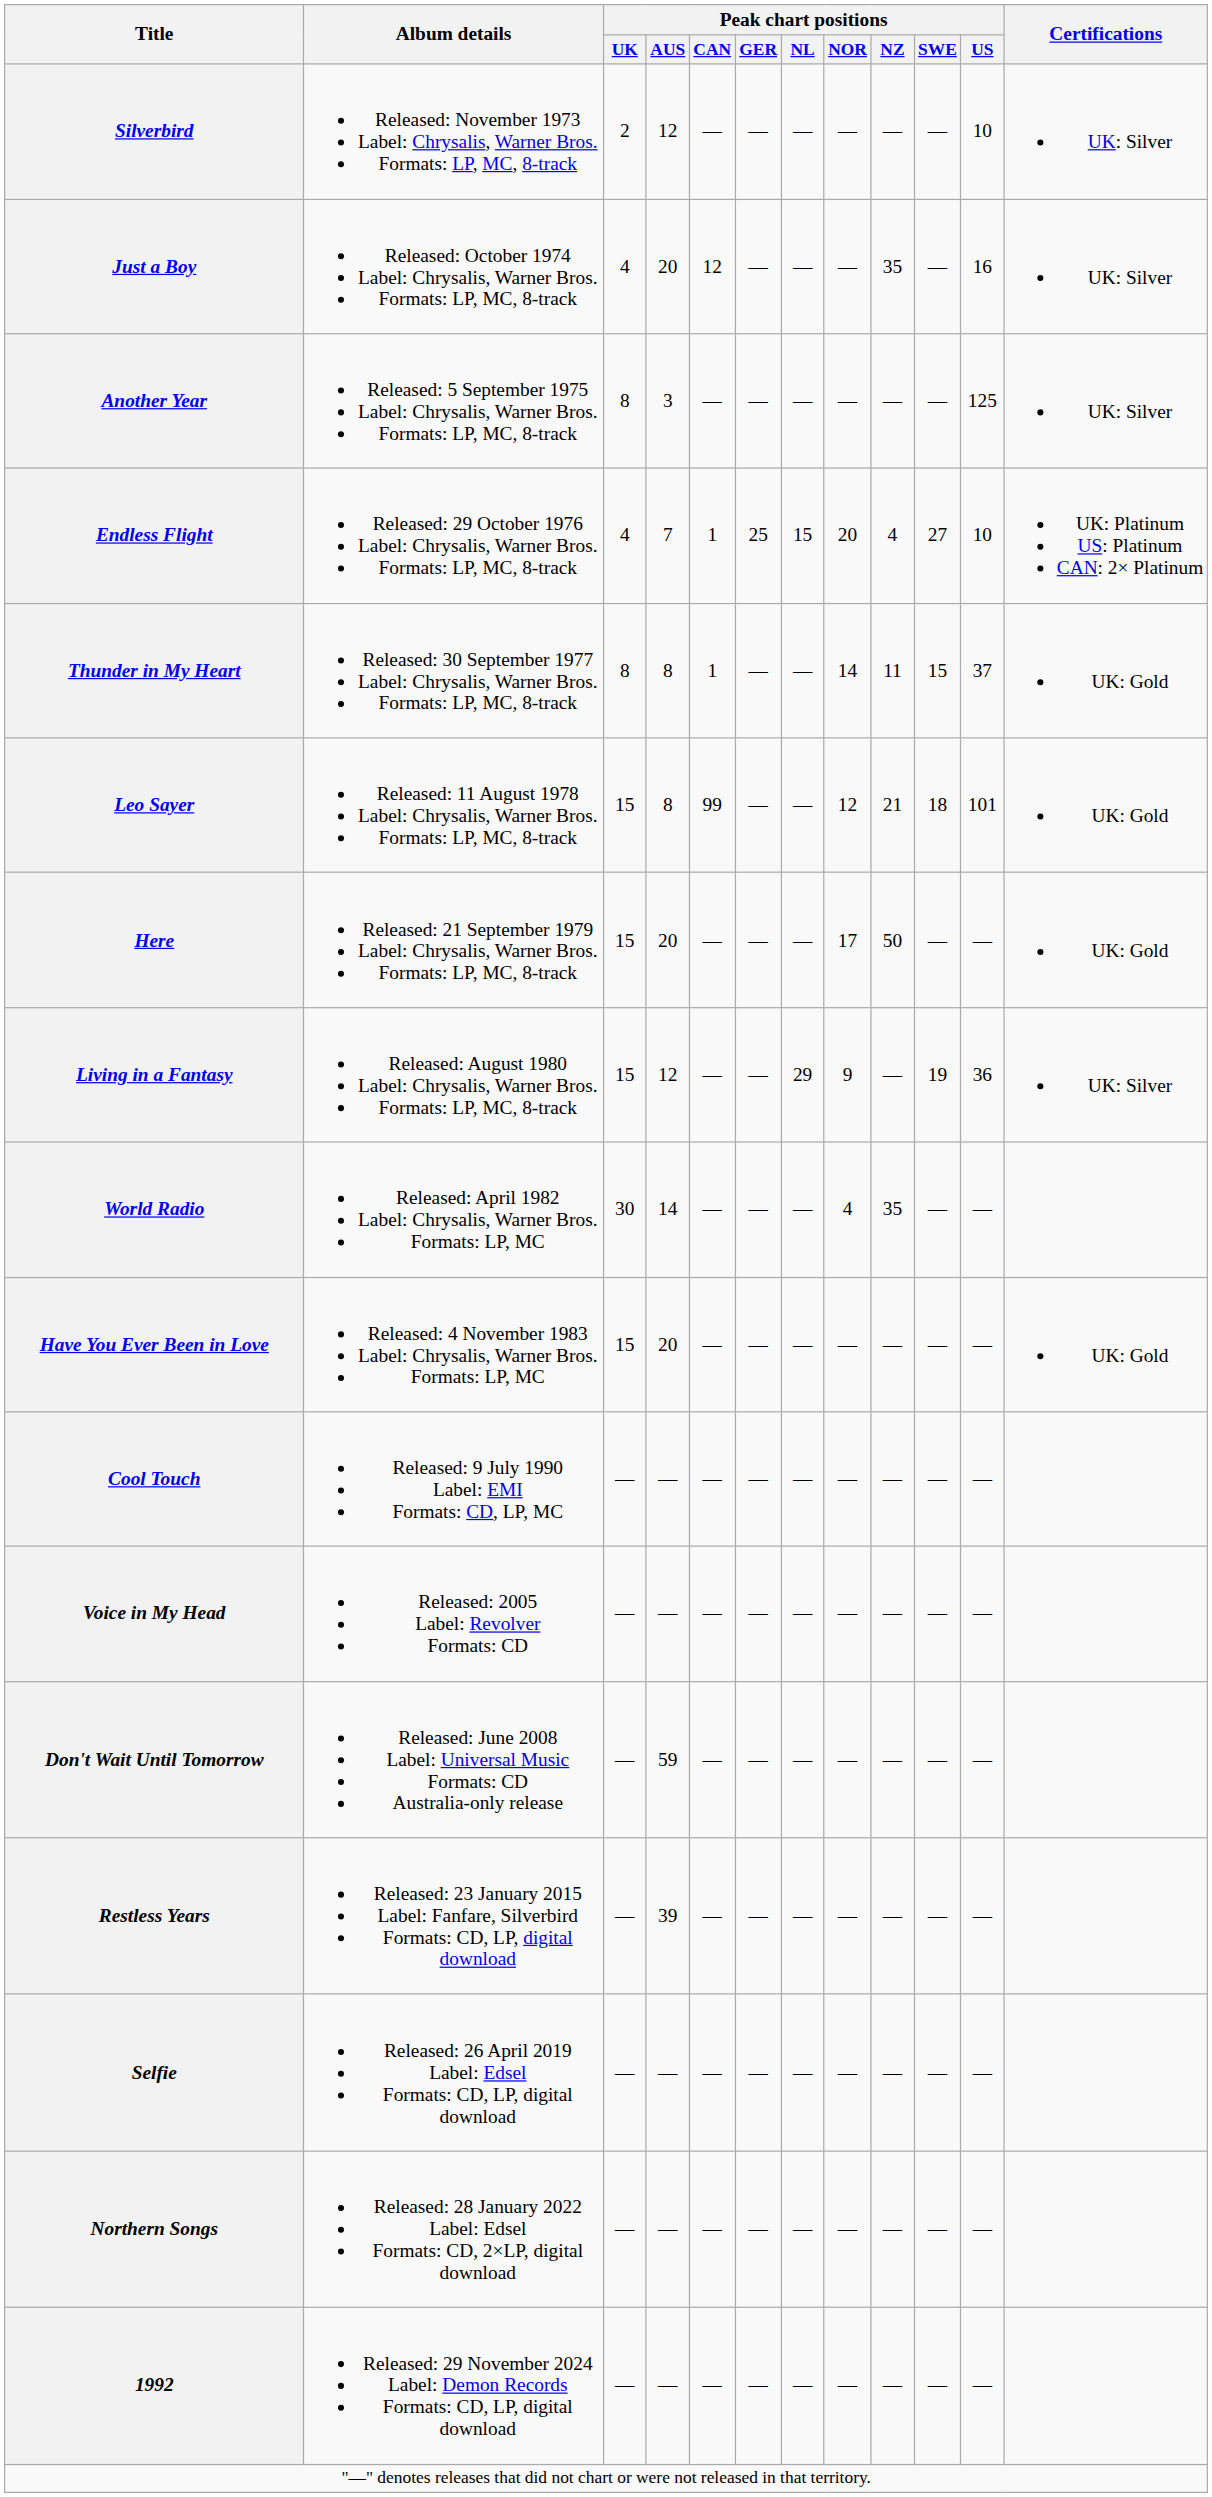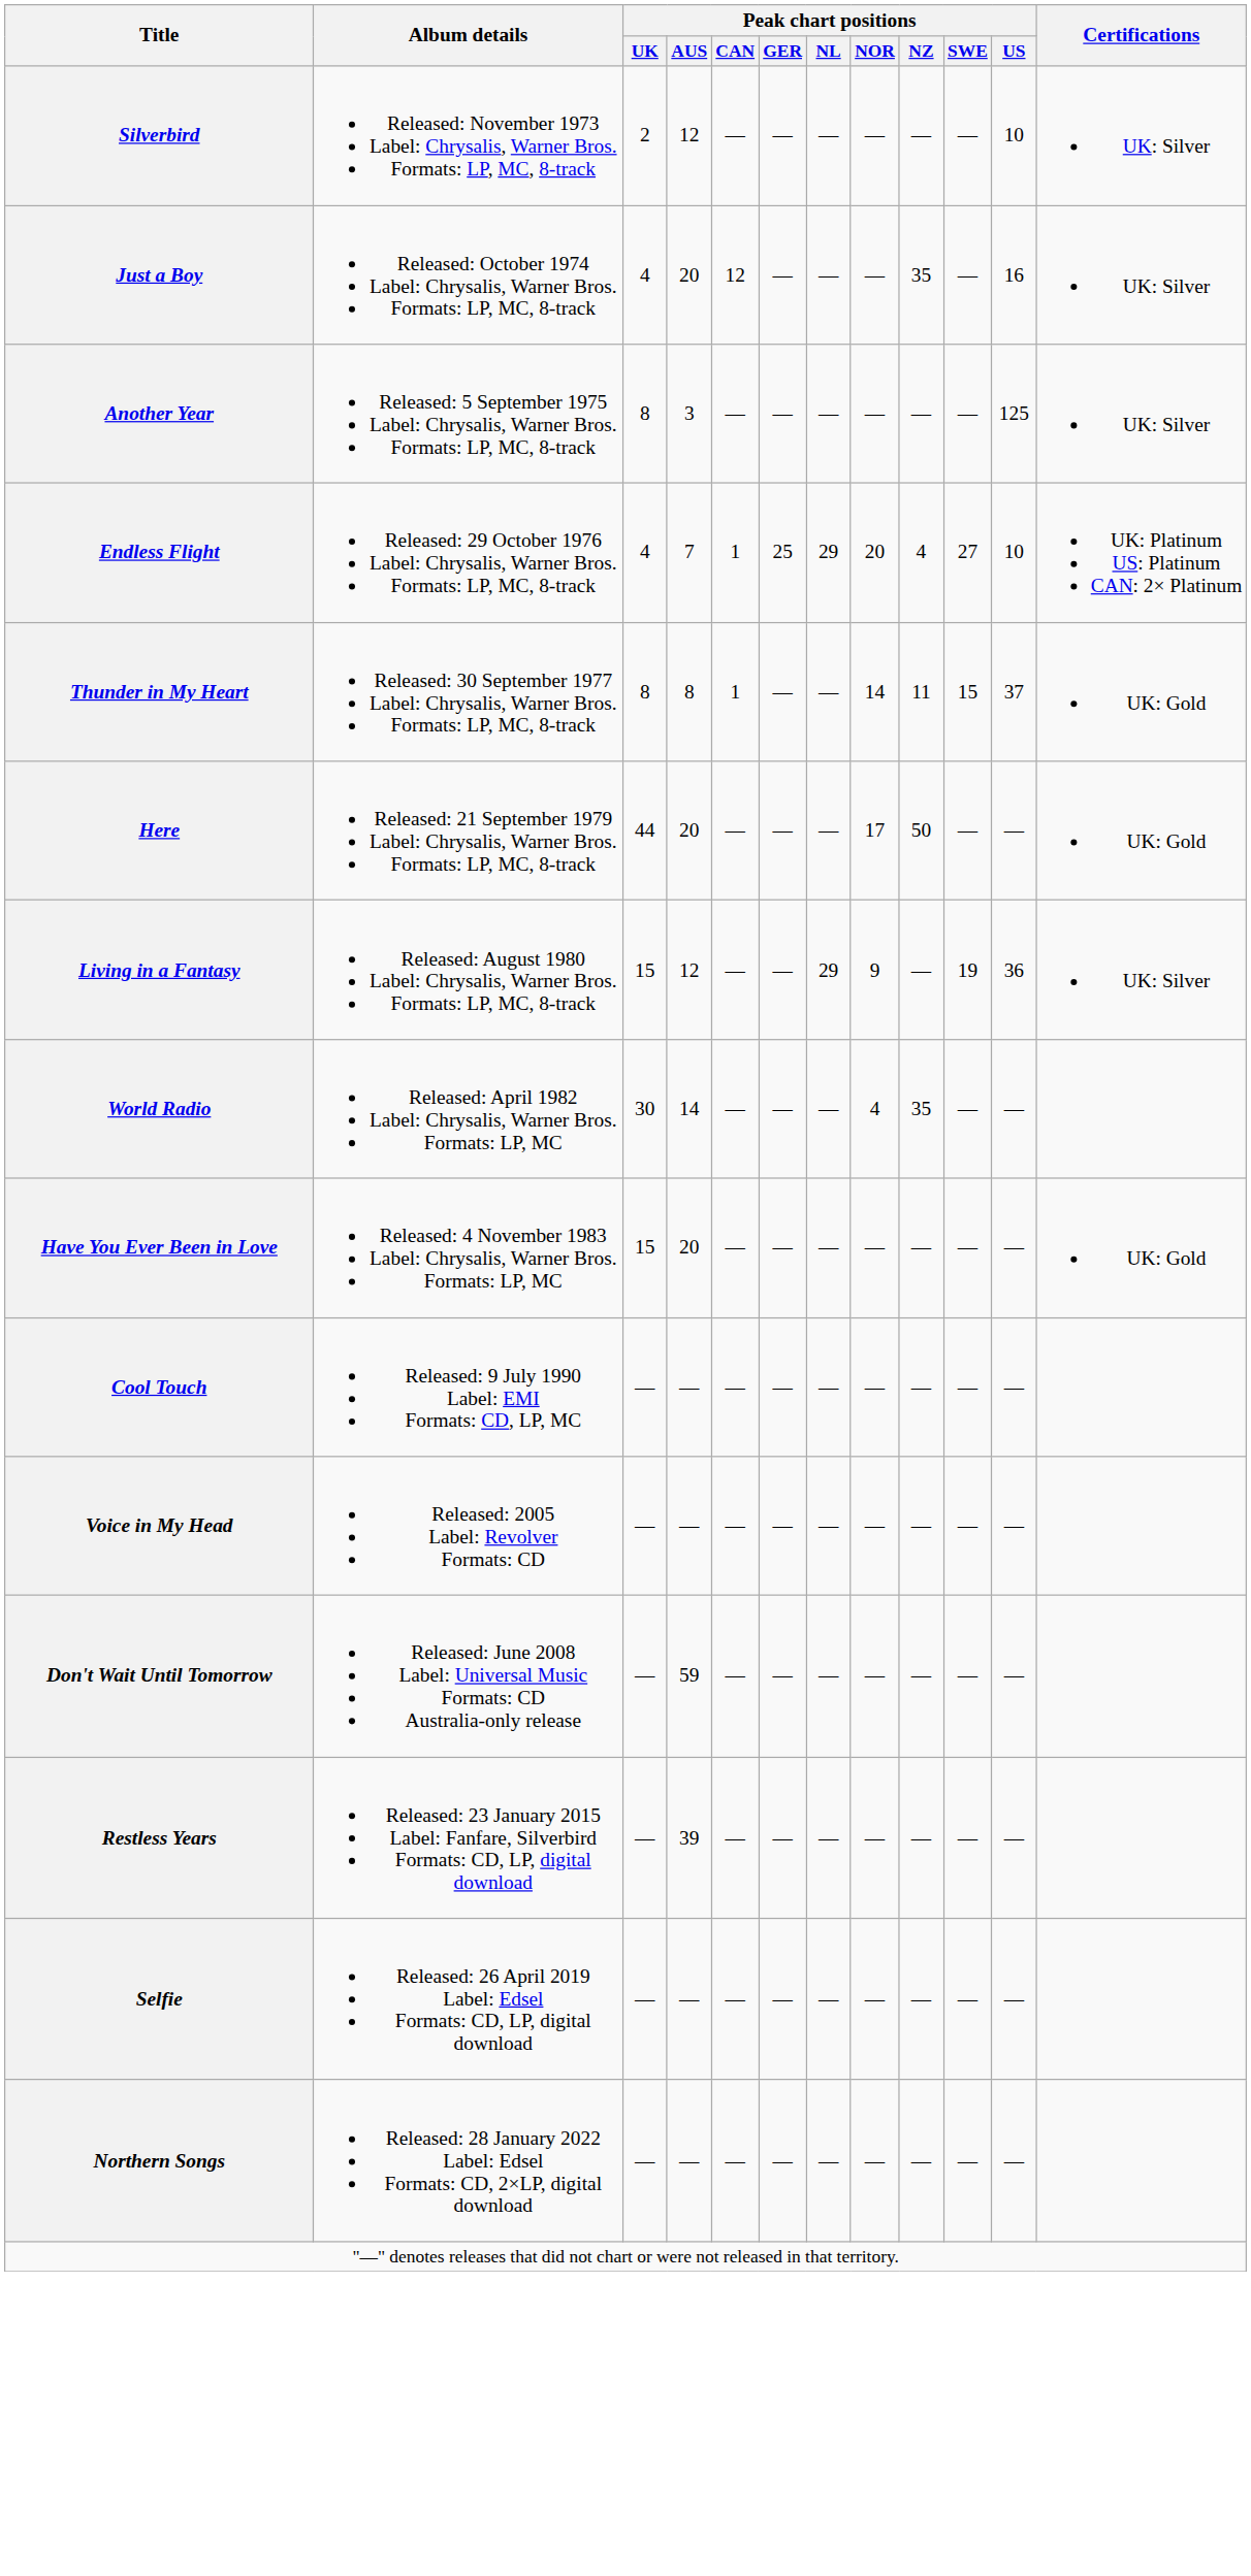 <table class="wikitable plainrowheaders" style="text-align:center;">
 <tr>
 <th rowspan="2" scope="col" style="width:15em;">Title</th>
 <th rowspan="2" scope="col" style="width:15em;">Album details</th>
 <th colspan="9">Peak chart positions</th>
 <th rowspan="2"><a href='#'>Certifications</a></th>
 </tr>
 <tr>
 <th scope="col" style="width:2em;font-size:90%;"><a href='#'>UK</a><br></th>
 <th scope="col" style="width:2em;font-size:90%;"><a href='#'>AUS</a><br></th>
 <th scope="col" style="width:2em;font-size:90%;"><a href='#'>CAN</a><br></th>
 <th scope="col" style="width:2em;font-size:90%;"><a href='#'>GER</a><br></th>
 <th scope="col" style="width:2em;font-size:90%;"><a href='#'>NL</a><br></th>
 <th scope="col" style="width:2em;font-size:90%;"><a href='#'>NOR</a><br></th>
 <th scope="col" style="width:2em;font-size:90%;"><a href='#'>NZ</a><br></th>
 <th scope="col" style="width:2em;font-size:90%;"><a href='#'>SWE</a><br></th>
 <th scope="col" style="width:2em;font-size:90%;"><a href='#'>US</a><br></th>
 </tr>
 <tr>
 <th scope="row"><em><a href='#'>Silverbird</a></em></th>
 <td><br><ul><li>Released: November 1973</li><li>Label: <a href='#'>Chrysalis</a>, <a href='#'>Warner Bros.</a></li><li>Formats: <a href='#'>LP</a>, <a href='#'>MC</a>, <a href='#'>8-track</a></li></ul></td>
 <td>2</td>
 <td>12</td>
 <td>—</td>
 <td>—</td>
 <td>—</td>
 <td>—</td>
 <td>—</td>
 <td>—</td>
 <td>10</td>
 <td><br><ul><li><a href='#'>UK</a>: Silver</li></ul></td>
 </tr>
 <tr>
 <th scope="row"><em><a href='#'>Just a Boy</a></em></th>
 <td><br><ul><li>Released: October 1974</li><li>Label: Chrysalis, Warner Bros.</li><li>Formats: LP, MC, 8-track</li></ul></td>
 <td>4</td>
 <td>20</td>
 <td>12</td>
 <td>—</td>
 <td>—</td>
 <td>—</td>
 <td>35</td>
 <td>—</td>
 <td>16</td>
 <td><br><ul><li>UK: Silver</li></ul></td>
 </tr>
 <tr>
 <th scope="row"><em><a href='#'>Another Year</a></em></th>
 <td><br><ul><li>Released: 5 September 1975</li><li>Label: Chrysalis, Warner Bros.</li><li>Formats: LP, MC, 8-track</li></ul></td>
 <td>8</td>
 <td>3</td>
 <td>—</td>
 <td>—</td>
 <td>—</td>
 <td>—</td>
 <td>—</td>
 <td>—</td>
 <td>125</td>
 <td><br><ul><li>UK: Silver</li></ul></td>
 </tr>
 <tr>
 <th scope="row"><em><a href='#'>Endless Flight</a></em></th>
 <td><br><ul><li>Released: 29 October 1976</li><li>Label: Chrysalis, Warner Bros.</li><li>Formats: LP, MC, 8-track</li></ul></td>
 <td>4</td>
 <td>7</td>
 <td>1</td>
 <td>25</td>
-<td>15</td>
+<td>29</td>
 <td>20</td>
 <td>4</td>
 <td>27</td>
 <td>10</td>
 <td><br><ul><li>UK: Platinum</li><li><a href='#'>US</a>: Platinum</li><li><a href='#'>CAN</a>: 2× Platinum</li></ul></td>
 </tr>
 <tr>
 <th scope="row"><em><a href='#'>Thunder in My Heart</a></em></th>
 <td><br><ul><li>Released: 30 September 1977</li><li>Label: Chrysalis, Warner Bros.</li><li>Formats: LP, MC, 8-track</li></ul></td>
 <td>8</td>
 <td>8</td>
 <td>1</td>
 <td>—</td>
 <td>—</td>
 <td>14</td>
 <td>11</td>
 <td>15</td>
 <td>37</td>
 <td><br><ul><li>UK: Gold</li></ul></td>
 </tr>
 <tr>
-<th scope="row"><em><a href='#'>Leo Sayer</a></em></th>
-<td><br><ul><li>Released: 11 August 1978</li><li>Label: Chrysalis, Warner Bros.</li><li>Formats: LP, MC, 8-track</li></ul></td>
-<td>15</td>
-<td>8</td>
-<td>99</td>
-<td>—</td>
-<td>—</td>
-<td>12</td>
-<td>21</td>
-<td>18</td>
-<td>101</td>
-<td><br><ul><li>UK: Gold</li></ul></td>
-</tr>
-<tr>
 <th scope="row"><em><a href='#'>Here</a></em></th>
 <td><br><ul><li>Released: 21 September 1979</li><li>Label: Chrysalis, Warner Bros.</li><li>Formats: LP, MC, 8-track</li></ul></td>
-<td>15</td>
+<td>44</td>
 <td>20</td>
 <td>—</td>
 <td>—</td>
 <td>—</td>
 <td>17</td>
 <td>50</td>
 <td>—</td>
 <td>—</td>
 <td><br><ul><li>UK: Gold</li></ul></td>
 </tr>
 <tr>
 <th scope="row"><em><a href='#'>Living in a Fantasy</a></em></th>
 <td><br><ul><li>Released: August 1980</li><li>Label: Chrysalis, Warner Bros.</li><li>Formats: LP, MC, 8-track</li></ul></td>
 <td>15</td>
 <td>12</td>
 <td>—</td>
 <td>—</td>
 <td>29</td>
 <td>9</td>
 <td>—</td>
 <td>19</td>
 <td>36</td>
 <td><br><ul><li>UK: Silver</li></ul></td>
 </tr>
 <tr>
 <th scope="row"><em><a href='#'>World Radio</a></em></th>
 <td><br><ul><li>Released: April 1982</li><li>Label: Chrysalis, Warner Bros.</li><li>Formats: LP, MC</li></ul></td>
 <td>30</td>
 <td>14</td>
 <td>—</td>
 <td>—</td>
 <td>—</td>
 <td>4</td>
 <td>35</td>
 <td>—</td>
 <td>—</td>
 <td></td>
 </tr>
 <tr>
 <th scope="row"><em><a href='#'>Have You Ever Been in Love</a></em></th>
 <td><br><ul><li>Released: 4 November 1983</li><li>Label: Chrysalis, Warner Bros.</li><li>Formats: LP, MC</li></ul></td>
 <td>15</td>
 <td>20</td>
 <td>—</td>
 <td>—</td>
 <td>—</td>
 <td>—</td>
 <td>—</td>
 <td>—</td>
 <td>—</td>
 <td><br><ul><li>UK: Gold</li></ul></td>
 </tr>
 <tr>
 <th scope="row"><em><a href='#'>Cool Touch</a></em></th>
 <td><br><ul><li>Released: 9 July 1990</li><li>Label: <a href='#'>EMI</a></li><li>Formats: <a href='#'>CD</a>, LP, MC</li></ul></td>
 <td>—</td>
 <td>—</td>
 <td>—</td>
 <td>—</td>
 <td>—</td>
 <td>—</td>
 <td>—</td>
 <td>—</td>
 <td>—</td>
 <td></td>
 </tr>
 <tr>
 <th scope="row"><em>Voice in My Head</em></th>
 <td><br><ul><li>Released: 2005</li><li>Label: <a href='#'>Revolver</a></li><li>Formats: CD</li></ul></td>
 <td>—</td>
 <td>—</td>
 <td>—</td>
 <td>—</td>
 <td>—</td>
 <td>—</td>
 <td>—</td>
 <td>—</td>
 <td>—</td>
 <td></td>
 </tr>
 <tr>
 <th scope="row"><em>Don't Wait Until Tomorrow</em></th>
 <td><br><ul><li>Released: June 2008</li><li>Label: <a href='#'>Universal Music</a></li><li>Formats: CD</li><li>Australia-only release</li></ul></td>
 <td>—</td>
 <td>59</td>
 <td>—</td>
 <td>—</td>
 <td>—</td>
 <td>—</td>
 <td>—</td>
 <td>—</td>
 <td>—</td>
 <td></td>
 </tr>
 <tr>
 <th scope="row"><em>Restless Years</em></th>
 <td><br><ul><li>Released: 23 January 2015</li><li>Label: Fanfare, Silverbird</li><li>Formats: CD, LP, <a href='#'>digital download</a></li></ul></td>
 <td>—</td>
 <td>39</td>
 <td>—</td>
 <td>—</td>
 <td>—</td>
 <td>—</td>
 <td>—</td>
 <td>—</td>
 <td>—</td>
 <td></td>
 </tr>
 <tr>
 <th scope="row"><em>Selfie</em></th>
 <td><br><ul><li>Released: 26 April 2019</li><li>Label: <a href='#'>Edsel</a></li><li>Formats: CD, LP, digital download</li></ul></td>
 <td>—</td>
 <td>—</td>
 <td>—</td>
 <td>—</td>
 <td>—</td>
 <td>—</td>
 <td>—</td>
 <td>—</td>
 <td>—</td>
 <td></td>
 </tr>
 <tr>
 <th scope="row"><em>Northern Songs</em></th>
 <td><br><ul><li>Released: 28 January 2022</li><li>Label: Edsel</li><li>Formats: CD, 2×LP, digital download</li></ul></td>
 <td>—</td>
 <td>—</td>
 <td>—</td>
 <td>—</td>
 <td>—</td>
 <td>—</td>
 <td>—</td>
 <td>—</td>
 <td>—</td>
 <td></td>
 </tr>
 <tr>
-<th scope="row"><em>1992</em></th>
-<td><br><ul><li>Released: 29 November 2024</li><li>Label: <a href='#'>Demon Records</a></li><li>Formats: CD, LP, digital download</li></ul></td>
-<td>—</td>
-<td>—</td>
-<td>—</td>
-<td>—</td>
-<td>—</td>
-<td>—</td>
-<td>—</td>
-<td>—</td>
-<td>—</td>
-<td></td>
-</tr>
-<tr>
 <td colspan="12" style="font-size:90%">"—" denotes releases that did not chart or were not released in that territory.</td>
 </tr>
 </table>
